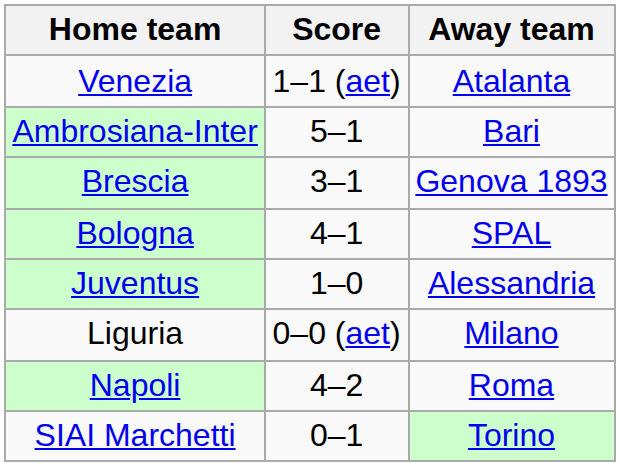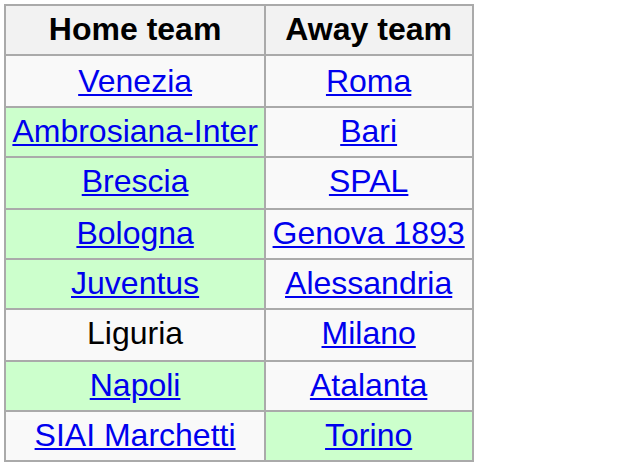 <table class="wikitable" style="text-align: center">
 <tr>
 <th>Home team</th>
-<th>Score</th>
 <th>Away team</th>
 </tr>
 <tr>
 <td><a href='#'>Venezia</a></td>
-<td>1–1 (<a href='#'>aet</a>)</td>
-<td><a href='#'>Atalanta</a></td>
+<td><a href='#'>Roma</a></td>
 </tr>
 <tr>
 <td bgcolor="ccffcc"><a href='#'>Ambrosiana-Inter</a></td>
-<td>5–1</td>
 <td><a href='#'>Bari</a></td>
 </tr>
 <tr>
 <td bgcolor="ccffcc"><a href='#'>Brescia</a></td>
-<td>3–1</td>
+<td><a href='#'>SPAL</a></td>
+</tr>
+<tr>
+<td bgcolor="ccffcc"><a href='#'>Bologna</a></td>
 <td><a href='#'>Genova 1893</a></td>
 </tr>
 <tr>
-<td bgcolor="ccffcc"><a href='#'>Bologna</a></td>
-<td>4–1</td>
-<td><a href='#'>SPAL</a></td>
-</tr>
-<tr>
 <td bgcolor="ccffcc"><a href='#'>Juventus</a></td>
-<td>1–0</td>
 <td><a href='#'>Alessandria</a></td>
 </tr>
 <tr>
 <td>Liguria</td>
-<td>0–0 (<a href='#'>aet</a>)</td>
 <td><a href='#'>Milano</a></td>
 </tr>
 <tr>
 <td bgcolor="ccffcc"><a href='#'>Napoli</a></td>
-<td>4–2</td>
-<td><a href='#'>Roma</a></td>
+<td><a href='#'>Atalanta</a></td>
 </tr>
 <tr>
 <td><a href='#'>SIAI Marchetti</a></td>
-<td>0–1</td>
 <td bgcolor="ccffcc"><a href='#'>Torino</a></td>
 </tr>
 </table>
